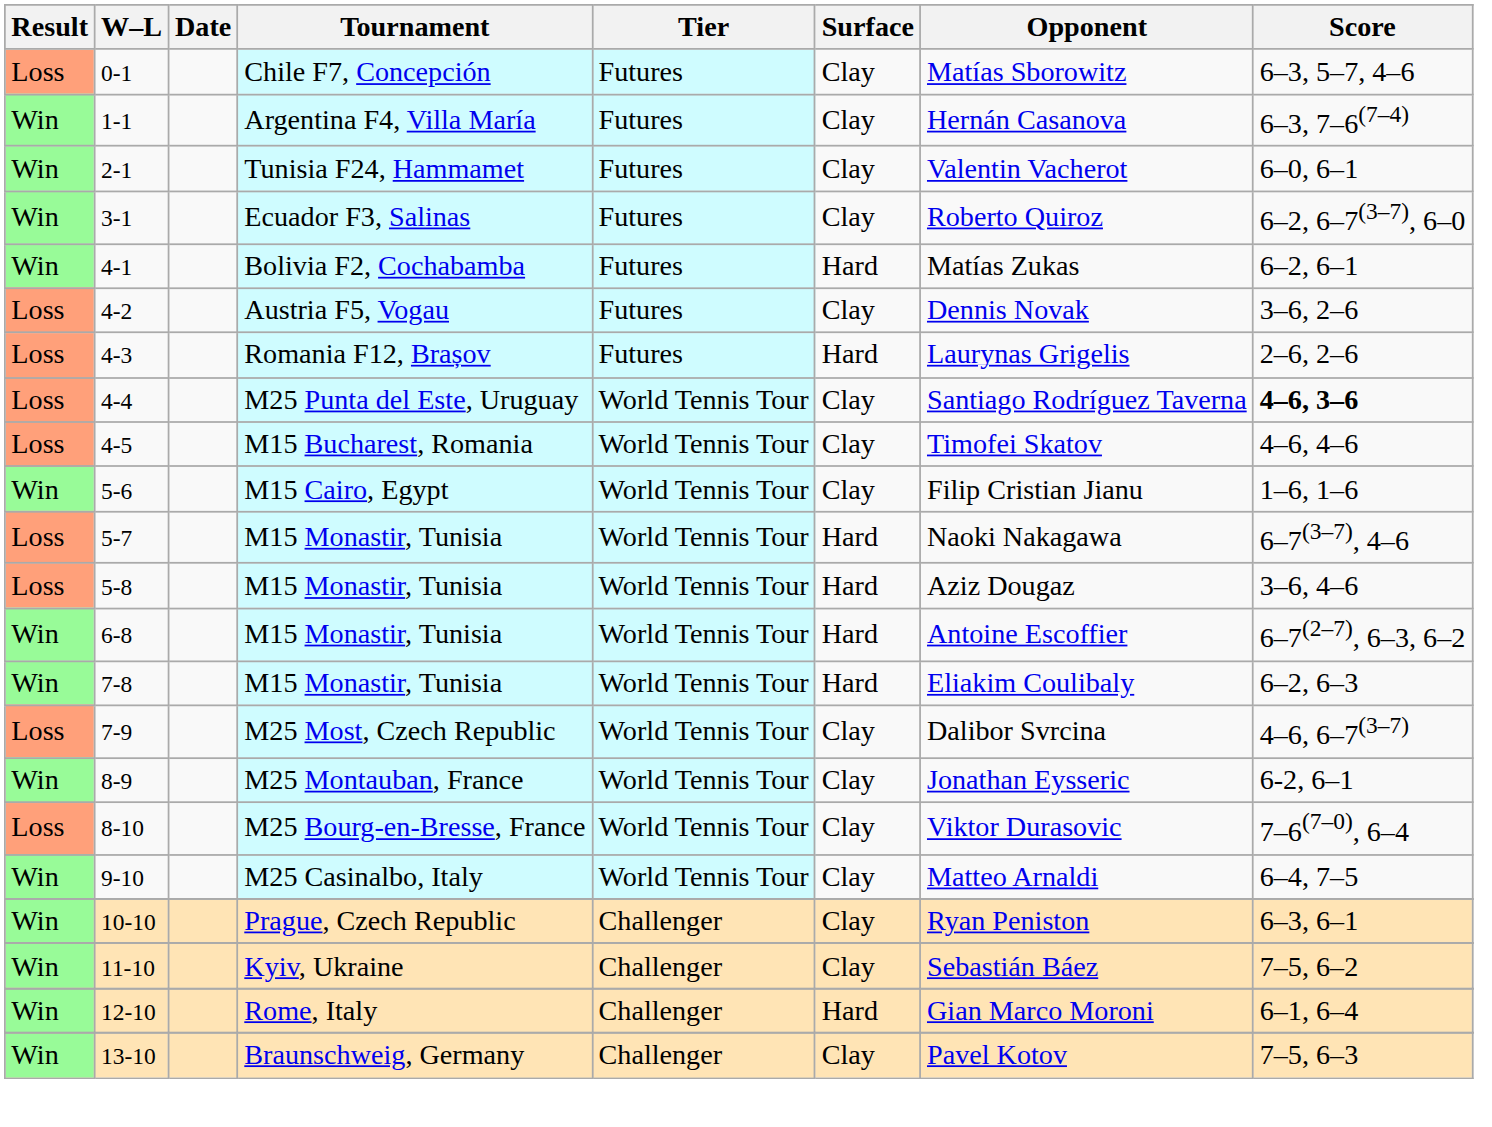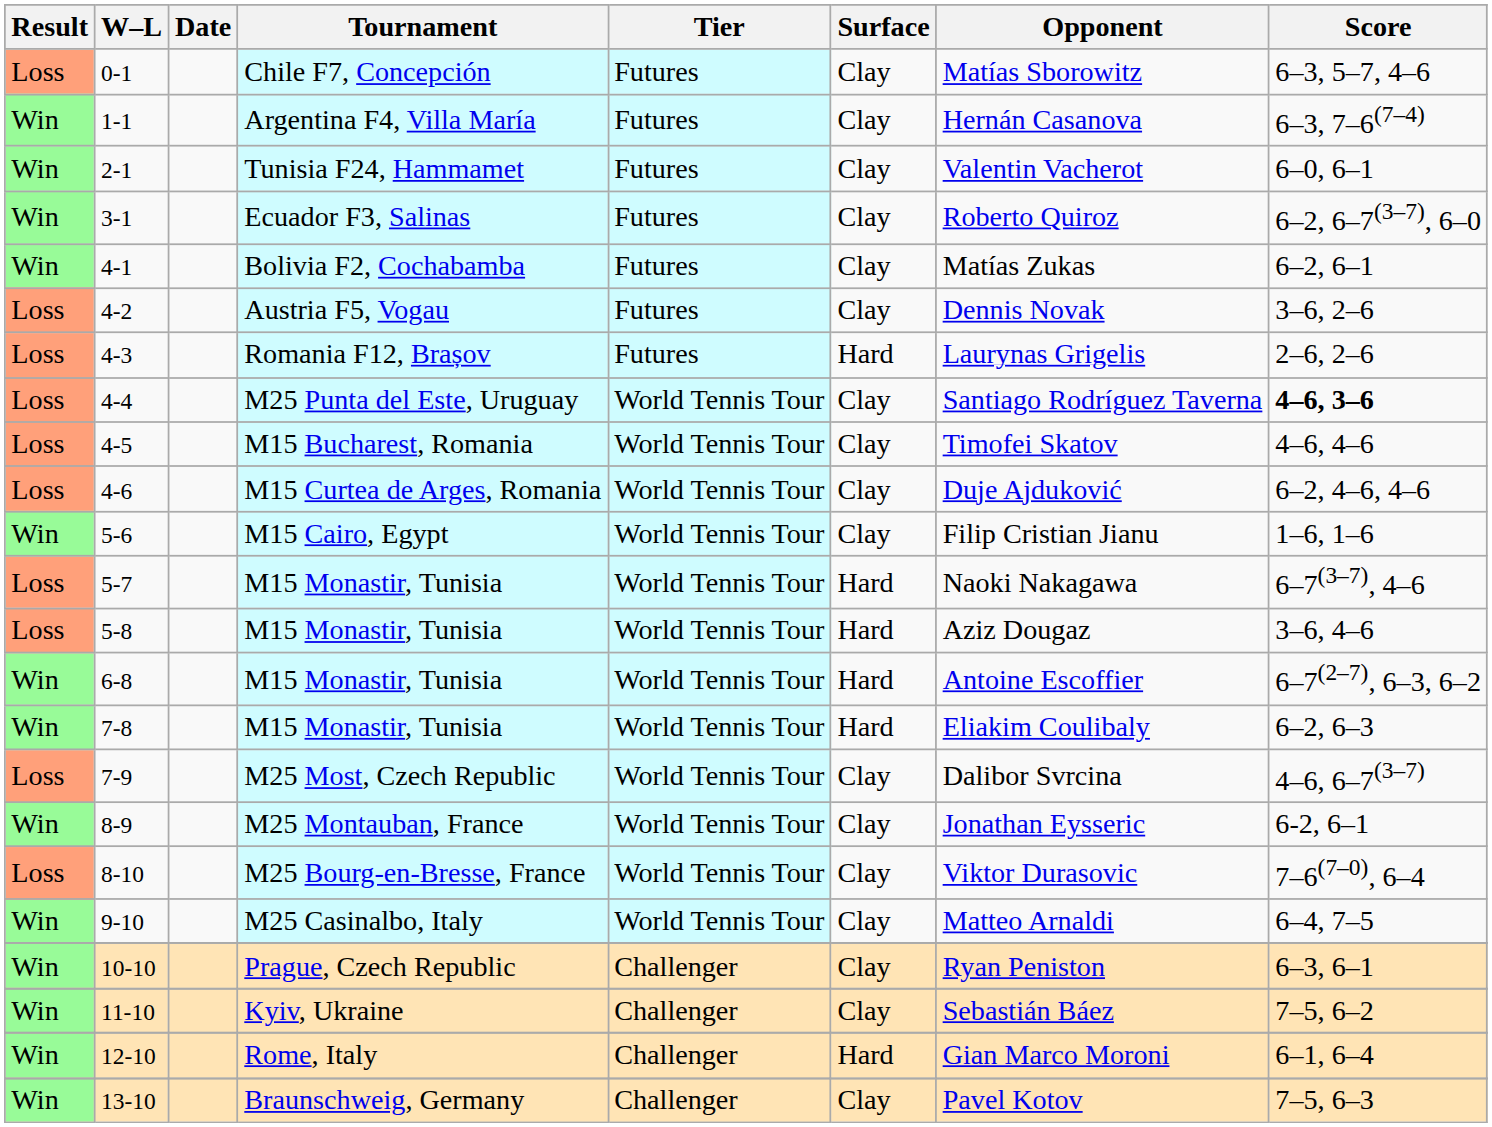 <table class="sortable wikitable">
 <tr>
 <th>Result</th>
 <th class="unsortable">W–L</th>
 <th>Date</th>
 <th>Tournament</th>
 <th>Tier</th>
 <th>Surface</th>
 <th>Opponent</th>
 <th class="unsortable">Score</th>
 </tr>
 <tr>
 <td bgcolor=FFA07A>Loss</td>
 <td><small>0-1</small></td>
 <td></td>
 <td bgcolor=cffcff>Chile F7, <a href='#'>Concepción</a></td>
 <td bgcolor=cffcff>Futures</td>
 <td>Clay</td>
 <td> <a href='#'>Matías Sborowitz</a></td>
 <td>6–3, 5–7, 4–6</td>
 </tr>
 <tr>
 <td bgcolor=98fb98>Win</td>
 <td><small>1-1</small></td>
 <td></td>
 <td bgcolor=cffcff>Argentina F4, <a href='#'>Villa María</a></td>
 <td bgcolor=cffcff>Futures</td>
 <td>Clay</td>
 <td> <a href='#'>Hernán Casanova</a></td>
 <td>6–3, 7–6<sup>(7–4)</sup></td>
 </tr>
 <tr>
 <td bgcolor=98fb98>Win</td>
 <td><small>2-1</small></td>
 <td></td>
 <td bgcolor=cffcff>Tunisia F24, <a href='#'>Hammamet</a></td>
 <td bgcolor=cffcff>Futures</td>
 <td>Clay</td>
 <td> <a href='#'>Valentin Vacherot</a></td>
 <td>6–0, 6–1</td>
 </tr>
 <tr>
 <td bgcolor=98fb98>Win</td>
 <td><small>3-1</small></td>
 <td></td>
 <td bgcolor=cffcff>Ecuador F3, <a href='#'>Salinas</a></td>
 <td bgcolor=cffcff>Futures</td>
 <td>Clay</td>
 <td> <a href='#'>Roberto Quiroz</a></td>
 <td>6–2, 6–7<sup>(3–7)</sup>, 6–0</td>
 </tr>
 <tr>
 <td bgcolor=98fb98>Win</td>
 <td><small>4-1</small></td>
 <td></td>
 <td bgcolor=cffcff>Bolivia F2, <a href='#'>Cochabamba</a></td>
 <td bgcolor=cffcff>Futures</td>
-<td>Hard</td>
+<td>Clay</td>
 <td> Matías Zukas</td>
 <td>6–2, 6–1</td>
 </tr>
 <tr>
 <td bgcolor=FFA07A>Loss</td>
 <td><small>4-2</small></td>
 <td></td>
 <td bgcolor=cffcff>Austria F5, <a href='#'>Vogau</a></td>
 <td bgcolor=cffcff>Futures</td>
 <td>Clay</td>
 <td> <a href='#'>Dennis Novak</a></td>
 <td>3–6, 2–6</td>
 </tr>
 <tr>
 <td bgcolor=FFA07A>Loss</td>
 <td><small>4-3</small></td>
 <td></td>
 <td bgcolor=cffcff>Romania F12, <a href='#'>Brașov</a></td>
 <td bgcolor=cffcff>Futures</td>
 <td>Hard</td>
 <td> <a href='#'>Laurynas Grigelis</a></td>
 <td>2–6, 2–6</td>
 </tr>
 <tr>
 <td bgcolor=FFA07A>Loss</td>
 <td><small>4-4</small></td>
 <td></td>
 <td bgcolor=cffcff>M25 <a href='#'>Punta del Este</a>, Uruguay</td>
 <td bgcolor=cffcff>World Tennis Tour</td>
 <td>Clay</td>
 <td> <a href='#'>Santiago Rodríguez Taverna</a></td>
 <td><strong>4–6, 3–6</strong></td>
 </tr>
 <tr>
 <td bgcolor=FFA07A>Loss</td>
 <td><small>4-5</small></td>
 <td></td>
 <td bgcolor=cffcff>M15 <a href='#'>Bucharest</a>, Romania</td>
 <td bgcolor=cffcff>World Tennis Tour</td>
 <td>Clay</td>
 <td> <a href='#'>Timofei Skatov</a></td>
 <td>4–6, 4–6</td>
+</tr>
+<tr>
+<td bgcolor=FFA07A>Loss</td>
+<td><small>4-6</small></td>
+<td></td>
+<td bgcolor=cffcff>M15 <a href='#'>Curtea de Arges</a>, Romania</td>
+<td bgcolor=cffcff>World Tennis Tour</td>
+<td>Clay</td>
+<td> <a href='#'>Duje Ajduković</a></td>
+<td>6–2, 4–6, 4–6</td>
 </tr>
 <tr>
 <td bgcolor=98fb98>Win</td>
 <td><small>5-6</small></td>
 <td></td>
 <td bgcolor=cffcff>M15 <a href='#'>Cairo</a>, Egypt</td>
 <td bgcolor=cffcff>World Tennis Tour</td>
 <td>Clay</td>
 <td> Filip Cristian Jianu</td>
 <td>1–6, 1–6</td>
 </tr>
 <tr>
 <td bgcolor=FFA07A>Loss</td>
 <td><small>5-7</small></td>
 <td></td>
 <td bgcolor=cffcff>M15 <a href='#'>Monastir</a>, Tunisia</td>
 <td bgcolor=cffcff>World Tennis Tour</td>
 <td>Hard</td>
 <td> Naoki Nakagawa</td>
 <td>6–7<sup>(3–7)</sup>, 4–6</td>
 </tr>
 <tr>
 <td bgcolor=FFA07A>Loss</td>
 <td><small>5-8</small></td>
 <td></td>
 <td bgcolor=cffcff>M15 <a href='#'>Monastir</a>, Tunisia</td>
 <td bgcolor=cffcff>World Tennis Tour</td>
 <td>Hard</td>
 <td> Aziz Dougaz</td>
 <td>3–6, 4–6</td>
 </tr>
 <tr>
 <td bgcolor=98fb98>Win</td>
 <td><small>6-8</small></td>
 <td></td>
 <td bgcolor=cffcff>M15 <a href='#'>Monastir</a>, Tunisia</td>
 <td bgcolor=cffcff>World Tennis Tour</td>
 <td>Hard</td>
 <td> <a href='#'>Antoine Escoffier</a></td>
 <td>6–7<sup>(2–7)</sup>, 6–3, 6–2</td>
 </tr>
 <tr>
 <td bgcolor=98fb98>Win</td>
 <td><small>7-8</small></td>
 <td></td>
 <td bgcolor=cffcff>M15 <a href='#'>Monastir</a>, Tunisia</td>
 <td bgcolor=cffcff>World Tennis Tour</td>
 <td>Hard</td>
 <td> <a href='#'>Eliakim Coulibaly</a></td>
 <td>6–2, 6–3</td>
 </tr>
 <tr>
 <td bgcolor=FFA07A>Loss</td>
 <td><small>7-9</small></td>
 <td></td>
 <td bgcolor=cffcff>M25 <a href='#'>Most</a>, Czech Republic</td>
 <td bgcolor=cffcff>World Tennis Tour</td>
 <td>Clay</td>
 <td> Dalibor Svrcina</td>
 <td>4–6, 6–7<sup>(3–7)</sup></td>
 </tr>
 <tr>
 <td bgcolor=98fb98>Win</td>
 <td><small>8-9</small></td>
 <td></td>
 <td bgcolor=cffcff>M25 <a href='#'>Montauban</a>, France</td>
 <td bgcolor=cffcff>World Tennis Tour</td>
 <td>Clay</td>
 <td> <a href='#'>Jonathan Eysseric</a></td>
 <td>6-2, 6–1</td>
 </tr>
 <tr>
 <td bgcolor=FFA07A>Loss</td>
 <td><small>8-10</small></td>
 <td></td>
 <td bgcolor=cffcff>M25 <a href='#'>Bourg-en-Bresse</a>, France</td>
 <td bgcolor=cffcff>World Tennis Tour</td>
 <td>Clay</td>
 <td> <a href='#'>Viktor Durasovic</a></td>
 <td>7–6<sup>(7–0)</sup>, 6–4</td>
 </tr>
 <tr>
 <td bgcolor=98fb98>Win</td>
 <td><small>9-10</small></td>
 <td></td>
 <td bgcolor=cffcff>M25 Casinalbo, Italy</td>
 <td bgcolor=cffcff>World Tennis Tour</td>
 <td>Clay</td>
 <td> <a href='#'>Matteo Arnaldi</a></td>
 <td>6–4, 7–5</td>
 </tr>
 <tr>
 </tr>
 <tr bgcolor=moccasin>
 <td bgcolor=98FB98>Win</td>
 <td><small>10-10</small></td>
 <td><a href='#'></a></td>
 <td style="background:moccasin;"><a href='#'>Prague</a>, Czech Republic</td>
 <td style="background:moccasin;">Challenger</td>
 <td>Clay</td>
 <td> <a href='#'>Ryan Peniston</a></td>
 <td>6–3, 6–1</td>
 </tr>
 <tr>
 </tr>
 <tr bgcolor=moccasin>
 <td bgcolor=98FB98>Win</td>
 <td><small>11-10</small></td>
 <td><a href='#'></a></td>
 <td style="background:moccasin;"><a href='#'>Kyiv</a>, Ukraine</td>
 <td style="background:moccasin;">Challenger</td>
 <td>Clay</td>
 <td> <a href='#'>Sebastián Báez</a></td>
 <td>7–5, 6–2</td>
 </tr>
 <tr>
 </tr>
 <tr bgcolor=moccasin>
 <td bgcolor=98FB98>Win</td>
 <td><small>12-10</small></td>
 <td><a href='#'></a></td>
 <td style="background:moccasin;"><a href='#'>Rome</a>, Italy</td>
 <td style="background:moccasin;">Challenger</td>
 <td>Hard</td>
 <td> <a href='#'>Gian Marco Moroni</a></td>
 <td>6–1, 6–4</td>
 </tr>
 <tr>
 </tr>
 <tr bgcolor=moccasin>
 <td bgcolor=98FB98>Win</td>
 <td><small>13-10</small></td>
 <td><a href='#'></a></td>
 <td style="background:moccasin;"><a href='#'>Braunschweig</a>, Germany</td>
 <td style="background:moccasin;">Challenger</td>
 <td>Clay</td>
 <td> <a href='#'>Pavel Kotov</a></td>
 <td>7–5, 6–3</td>
 </tr>
 </table>
